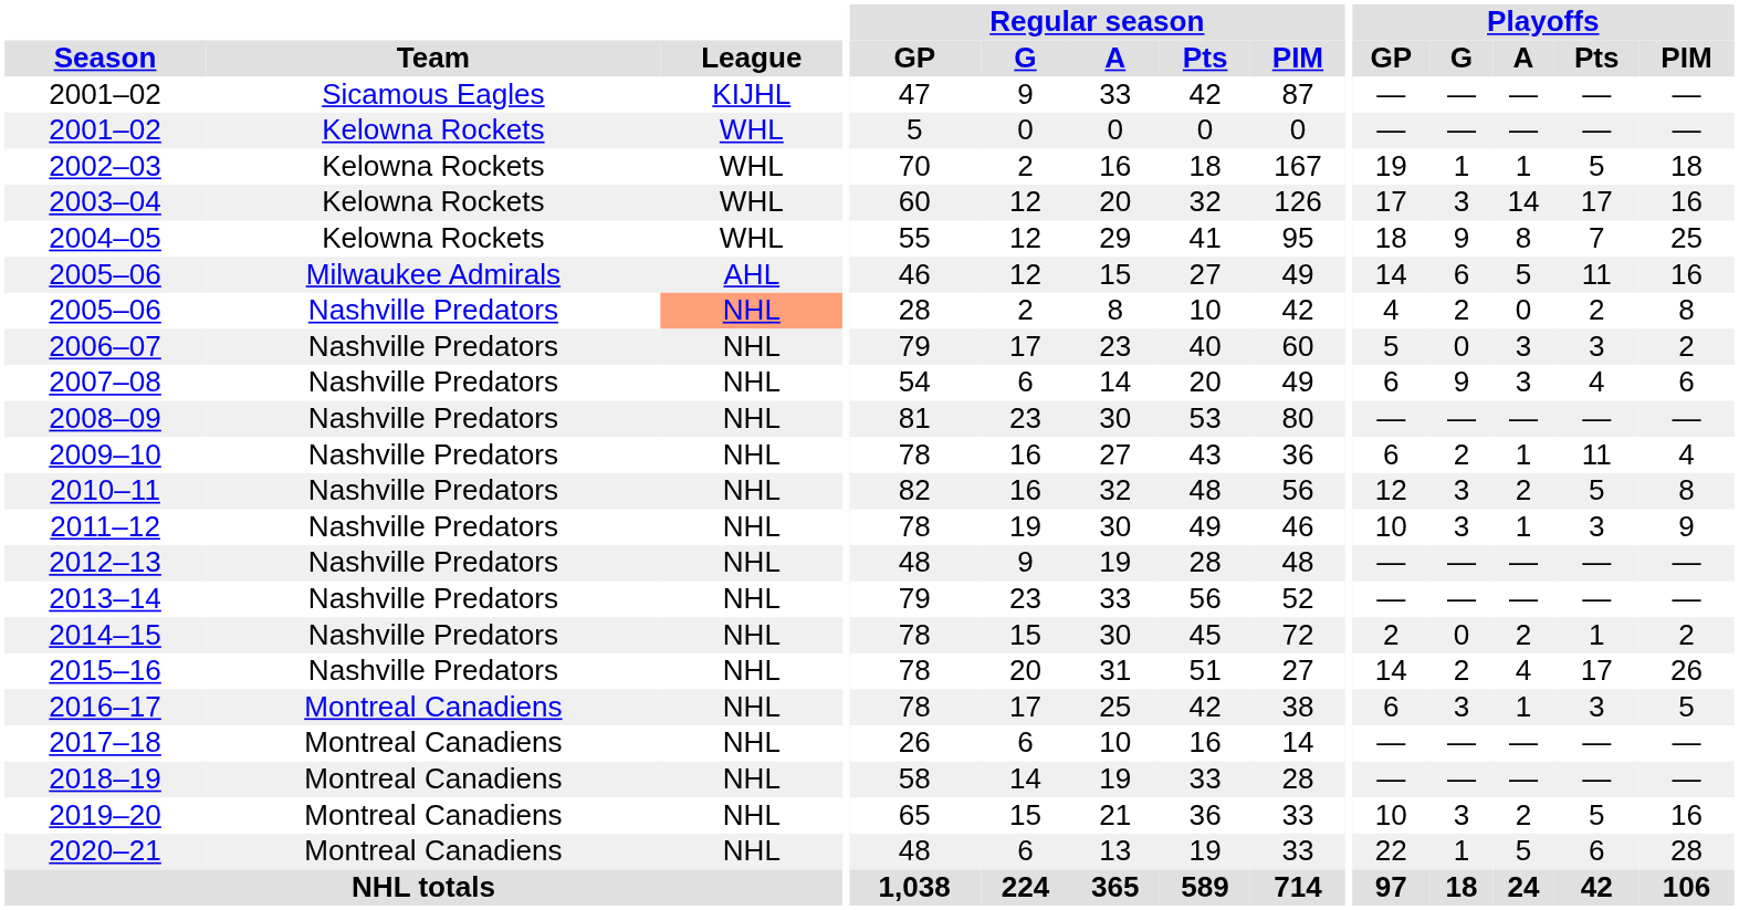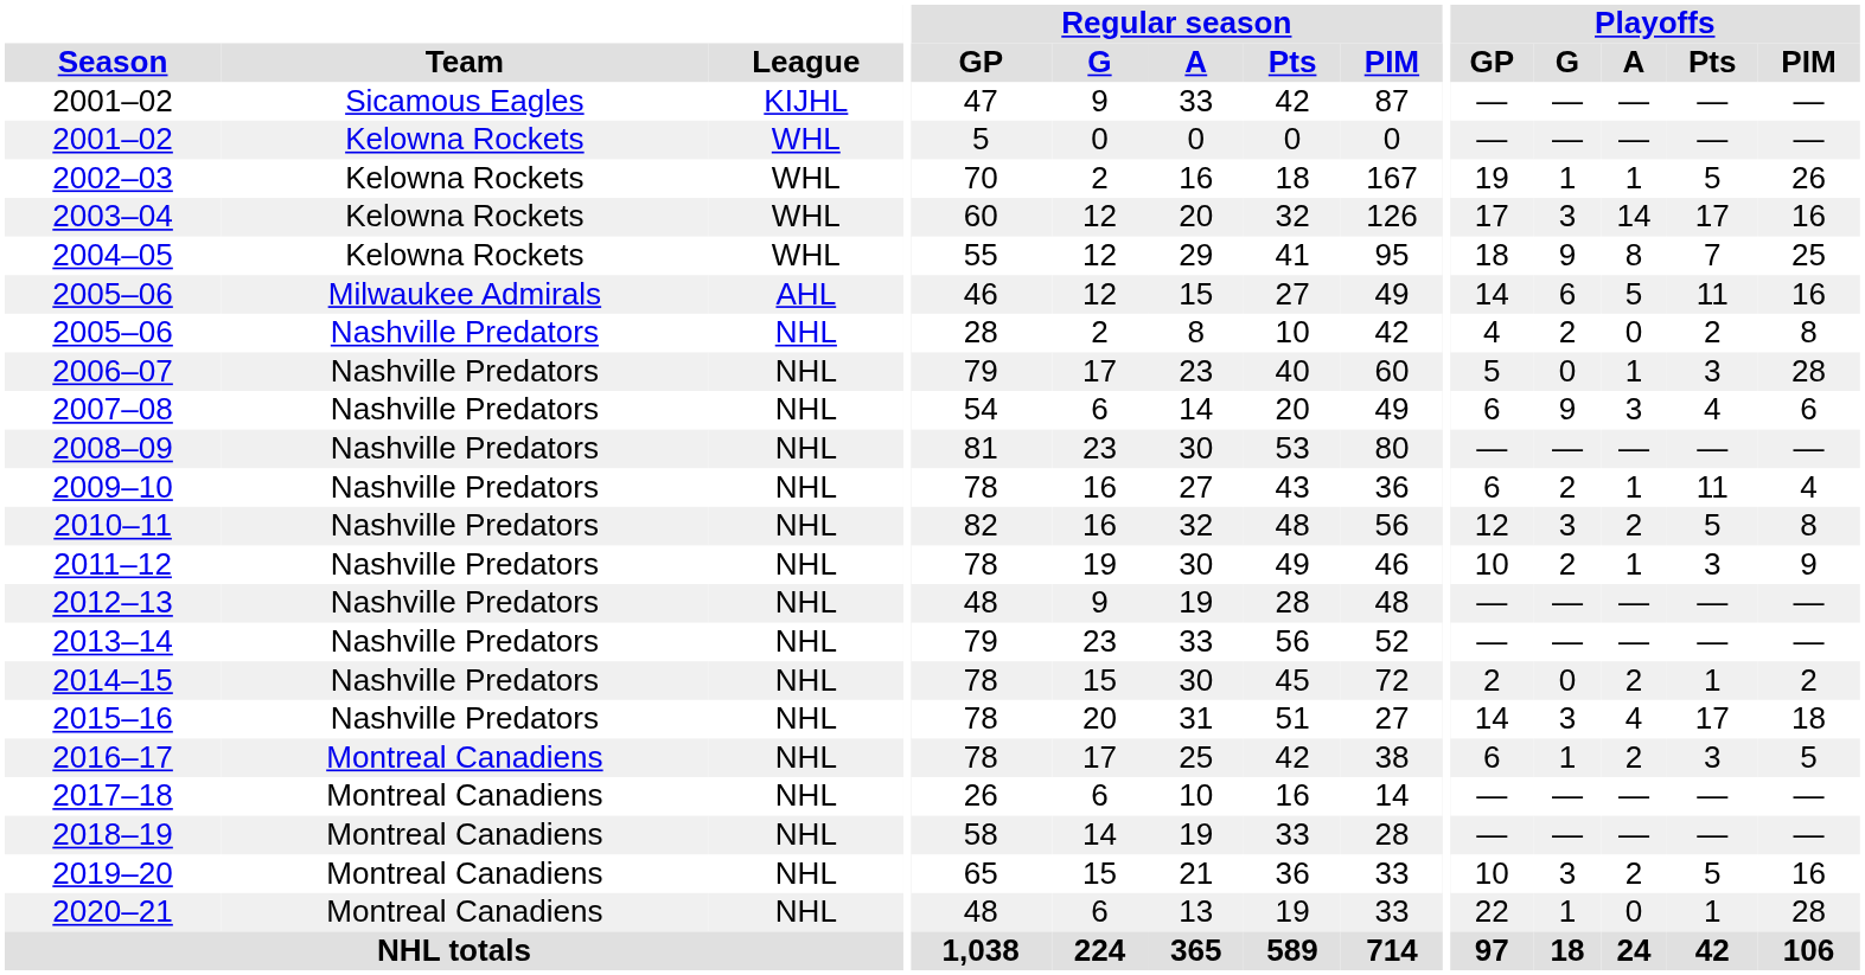 <table border="0" cellpadding="1" cellspacing="0" style="text-align:center; width:60em;">
 <tr bgcolor="#e0e0e0">
 <th colspan="3" bgcolor="#ffffff"></th>
 <th rowspan="100" bgcolor="#ffffff"></th>
 <th colspan="5"><a href='#'>Regular season</a></th>
 <th rowspan="100" bgcolor="#ffffff"></th>
 <th colspan="5"><a href='#'>Playoffs</a></th>
 </tr>
 <tr bgcolor="#e0e0e0">
 <th><a href='#'>Season</a></th>
 <th>Team</th>
 <th>League</th>
 <th>GP</th>
 <th><a href='#'>G</a></th>
 <th><a href='#'>A</a></th>
 <th><a href='#'>Pts</a></th>
 <th><a href='#'>PIM</a></th>
 <th>GP</th>
 <th>G</th>
 <th>A</th>
 <th>Pts</th>
 <th>PIM</th>
 </tr>
 <tr>
 <td>2001–02</td>
 <td><a href='#'>Sicamous Eagles</a></td>
 <td><a href='#'>KIJHL</a></td>
 <td>47</td>
 <td>9</td>
 <td>33</td>
 <td>42</td>
 <td>87</td>
 <td>—</td>
 <td>—</td>
 <td>—</td>
 <td>—</td>
 <td>—</td>
 </tr>
 <tr bgcolor="#f0f0f0">
 <td><a href='#'>2001–02</a></td>
 <td><a href='#'>Kelowna Rockets</a></td>
 <td><a href='#'>WHL</a></td>
 <td>5</td>
 <td>0</td>
 <td>0</td>
 <td>0</td>
 <td>0</td>
 <td>—</td>
 <td>—</td>
 <td>—</td>
 <td>—</td>
 <td>—</td>
 </tr>
 <tr>
 <td><a href='#'>2002–03</a></td>
 <td>Kelowna Rockets</td>
 <td>WHL</td>
 <td>70</td>
 <td>2</td>
 <td>16</td>
 <td>18</td>
 <td>167</td>
 <td>19</td>
 <td>1</td>
 <td>1</td>
 <td>5</td>
-<td>18</td>
+<td>26</td>
 </tr>
 <tr bgcolor="#f0f0f0">
 <td><a href='#'>2003–04</a></td>
 <td>Kelowna Rockets</td>
 <td>WHL</td>
 <td>60</td>
 <td>12</td>
 <td>20</td>
 <td>32</td>
 <td>126</td>
 <td>17</td>
 <td>3</td>
 <td>14</td>
 <td>17</td>
 <td>16</td>
 </tr>
 <tr>
 <td><a href='#'>2004–05</a></td>
 <td>Kelowna Rockets</td>
 <td>WHL</td>
 <td>55</td>
 <td>12</td>
 <td>29</td>
 <td>41</td>
 <td>95</td>
 <td>18</td>
 <td>9</td>
 <td>8</td>
 <td>7</td>
 <td>25</td>
 </tr>
 <tr bgcolor="#f0f0f0">
 <td><a href='#'>2005–06</a></td>
 <td><a href='#'>Milwaukee Admirals</a></td>
 <td><a href='#'>AHL</a></td>
 <td>46</td>
 <td>12</td>
 <td>15</td>
 <td>27</td>
 <td>49</td>
 <td>14</td>
 <td>6</td>
 <td>5</td>
 <td>11</td>
 <td>16</td>
 </tr>
 <tr>
 <td><a href='#'>2005–06</a></td>
 <td><a href='#'>Nashville Predators</a></td>
-<td style="background: lightsalmon;"><a href='#'>NHL</a></td>
+<td><a href='#'>NHL</a></td>
 <td>28</td>
 <td>2</td>
 <td>8</td>
 <td>10</td>
 <td>42</td>
 <td>4</td>
 <td>2</td>
 <td>0</td>
 <td>2</td>
 <td>8</td>
 </tr>
 <tr bgcolor="#f0f0f0">
 <td><a href='#'>2006–07</a></td>
 <td>Nashville Predators</td>
 <td>NHL</td>
 <td>79</td>
 <td>17</td>
 <td>23</td>
 <td>40</td>
 <td>60</td>
 <td>5</td>
 <td>0</td>
+<td>1</td>
 <td>3</td>
-<td>3</td>
-<td>2</td>
+<td>28</td>
 </tr>
 <tr>
 <td><a href='#'>2007–08</a></td>
 <td>Nashville Predators</td>
 <td>NHL</td>
 <td>54</td>
 <td>6</td>
 <td>14</td>
 <td>20</td>
 <td>49</td>
 <td>6</td>
 <td>9</td>
 <td>3</td>
 <td>4</td>
 <td>6</td>
 </tr>
 <tr bgcolor="#f0f0f0">
 <td><a href='#'>2008–09</a></td>
 <td>Nashville Predators</td>
 <td>NHL</td>
 <td>81</td>
 <td>23</td>
 <td>30</td>
 <td>53</td>
 <td>80</td>
 <td>—</td>
 <td>—</td>
 <td>—</td>
 <td>—</td>
 <td>—</td>
 </tr>
 <tr>
 <td><a href='#'>2009–10</a></td>
 <td>Nashville Predators</td>
 <td>NHL</td>
 <td>78</td>
 <td>16</td>
 <td>27</td>
 <td>43</td>
 <td>36</td>
 <td>6</td>
 <td>2</td>
 <td>1</td>
 <td>11</td>
 <td>4</td>
 </tr>
 <tr bgcolor="#f0f0f0">
 <td><a href='#'>2010–11</a></td>
 <td>Nashville Predators</td>
 <td>NHL</td>
 <td>82</td>
 <td>16</td>
 <td>32</td>
 <td>48</td>
 <td>56</td>
 <td>12</td>
 <td>3</td>
 <td>2</td>
 <td>5</td>
 <td>8</td>
 </tr>
 <tr>
 <td><a href='#'>2011–12</a></td>
 <td>Nashville Predators</td>
 <td>NHL</td>
 <td>78</td>
 <td>19</td>
 <td>30</td>
 <td>49</td>
 <td>46</td>
 <td>10</td>
-<td>3</td>
+<td>2</td>
 <td>1</td>
 <td>3</td>
 <td>9</td>
 </tr>
 <tr bgcolor="#f0f0f0">
 <td><a href='#'>2012–13</a></td>
 <td>Nashville Predators</td>
 <td>NHL</td>
 <td>48</td>
 <td>9</td>
 <td>19</td>
 <td>28</td>
 <td>48</td>
 <td>—</td>
 <td>—</td>
 <td>—</td>
 <td>—</td>
 <td>—</td>
 </tr>
 <tr>
 <td><a href='#'>2013–14</a></td>
 <td>Nashville Predators</td>
 <td>NHL</td>
 <td>79</td>
 <td>23</td>
 <td>33</td>
 <td>56</td>
 <td>52</td>
 <td>—</td>
 <td>—</td>
 <td>—</td>
 <td>—</td>
 <td>—</td>
 </tr>
 <tr bgcolor="#f0f0f0">
 <td><a href='#'>2014–15</a></td>
 <td>Nashville Predators</td>
 <td>NHL</td>
 <td>78</td>
 <td>15</td>
 <td>30</td>
 <td>45</td>
 <td>72</td>
 <td>2</td>
 <td>0</td>
 <td>2</td>
 <td>1</td>
 <td>2</td>
 </tr>
 <tr>
 <td><a href='#'>2015–16</a></td>
 <td>Nashville Predators</td>
 <td>NHL</td>
 <td>78</td>
 <td>20</td>
 <td>31</td>
 <td>51</td>
 <td>27</td>
 <td>14</td>
-<td>2</td>
+<td>3</td>
 <td>4</td>
 <td>17</td>
-<td>26</td>
+<td>18</td>
 </tr>
 <tr bgcolor="#f0f0f0">
 <td><a href='#'>2016–17</a></td>
 <td><a href='#'>Montreal Canadiens</a></td>
 <td>NHL</td>
 <td>78</td>
 <td>17</td>
 <td>25</td>
 <td>42</td>
 <td>38</td>
 <td>6</td>
-<td>3</td>
 <td>1</td>
+<td>2</td>
 <td>3</td>
 <td>5</td>
 </tr>
 <tr>
 <td><a href='#'>2017–18</a></td>
 <td>Montreal Canadiens</td>
 <td>NHL</td>
 <td>26</td>
 <td>6</td>
 <td>10</td>
 <td>16</td>
 <td>14</td>
 <td>—</td>
 <td>—</td>
 <td>—</td>
 <td>—</td>
 <td>—</td>
 </tr>
 <tr bgcolor="#f0f0f0">
 <td><a href='#'>2018–19</a></td>
 <td>Montreal Canadiens</td>
 <td>NHL</td>
 <td>58</td>
 <td>14</td>
 <td>19</td>
 <td>33</td>
 <td>28</td>
 <td>—</td>
 <td>—</td>
 <td>—</td>
 <td>—</td>
 <td>—</td>
 </tr>
 <tr>
 <td><a href='#'>2019–20</a></td>
 <td>Montreal Canadiens</td>
 <td>NHL</td>
 <td>65</td>
 <td>15</td>
 <td>21</td>
 <td>36</td>
 <td>33</td>
 <td>10</td>
 <td>3</td>
 <td>2</td>
 <td>5</td>
 <td>16</td>
 </tr>
 <tr bgcolor="#f0f0f0">
 <td><a href='#'>2020–21</a></td>
 <td>Montreal Canadiens</td>
 <td>NHL</td>
 <td>48</td>
 <td>6</td>
 <td>13</td>
 <td>19</td>
 <td>33</td>
 <td>22</td>
 <td>1</td>
-<td>5</td>
-<td>6</td>
+<td>0</td>
+<td>1</td>
 <td>28</td>
 </tr>
 <tr bgcolor="#e0e0e0">
 <th colspan="3">NHL totals</th>
 <th>1,038</th>
 <th>224</th>
 <th>365</th>
 <th>589</th>
 <th>714</th>
 <th>97</th>
 <th>18</th>
 <th>24</th>
 <th>42</th>
 <th>106</th>
 </tr>
 </table>
